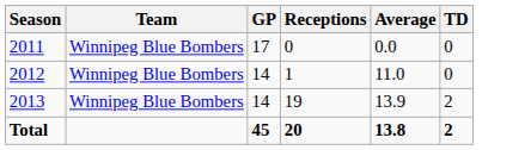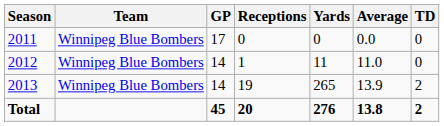 <table class="wikitable">
 <tr>
 <th>Season</th>
 <th>Team</th>
 <th>GP</th>
 <th>Receptions</th>
+<th>Yards</th>
 <th>Average</th>
 <th>TD</th>
 </tr>
 <tr>
 <td><a href='#'>2011</a></td>
 <td><a href='#'>Winnipeg Blue Bombers</a></td>
 <td>17</td>
+<td>0</td>
 <td>0</td>
 <td>0.0</td>
 <td>0</td>
 </tr>
 <tr>
 <td><a href='#'>2012</a></td>
 <td><a href='#'>Winnipeg Blue Bombers</a></td>
 <td>14</td>
 <td>1</td>
+<td>11</td>
 <td>11.0</td>
 <td>0</td>
 </tr>
 <tr>
 <td><a href='#'>2013</a></td>
 <td><a href='#'>Winnipeg Blue Bombers</a></td>
 <td>14</td>
 <td>19</td>
+<td>265</td>
 <td>13.9</td>
 <td>2</td>
 </tr>
 <tr>
 <td><strong>Total</strong></td>
 <td></td>
 <td><strong>45</strong></td>
 <td><strong>20</strong></td>
+<td><strong>276</strong></td>
 <td><strong>13.8</strong></td>
 <td><strong>2</strong></td>
 </tr>
 </table>
